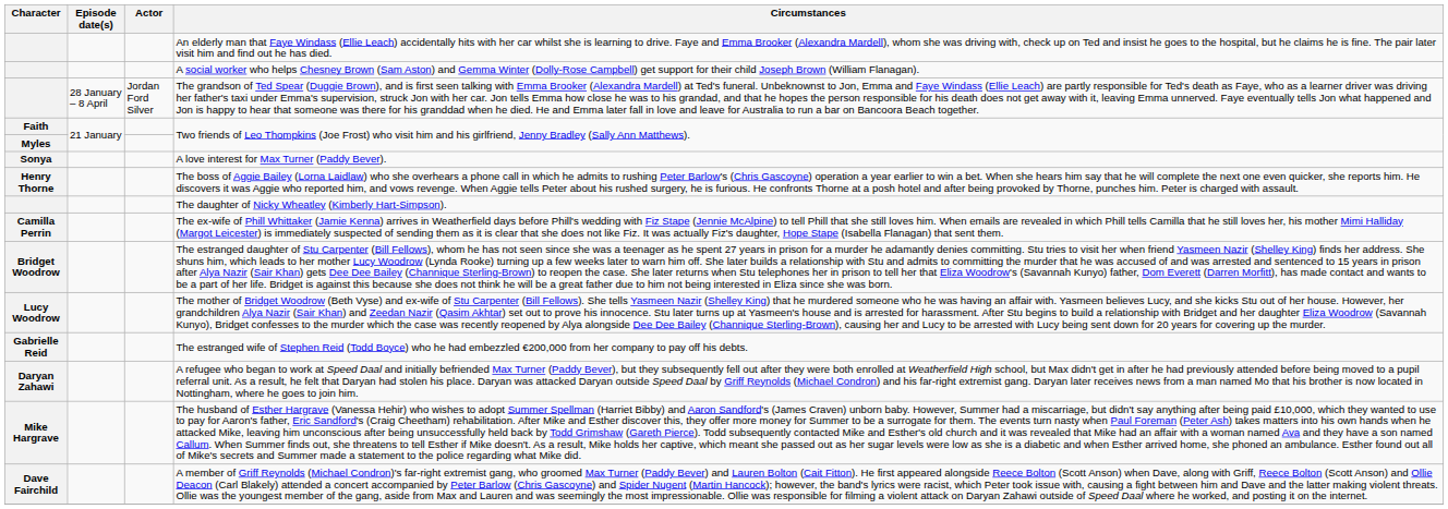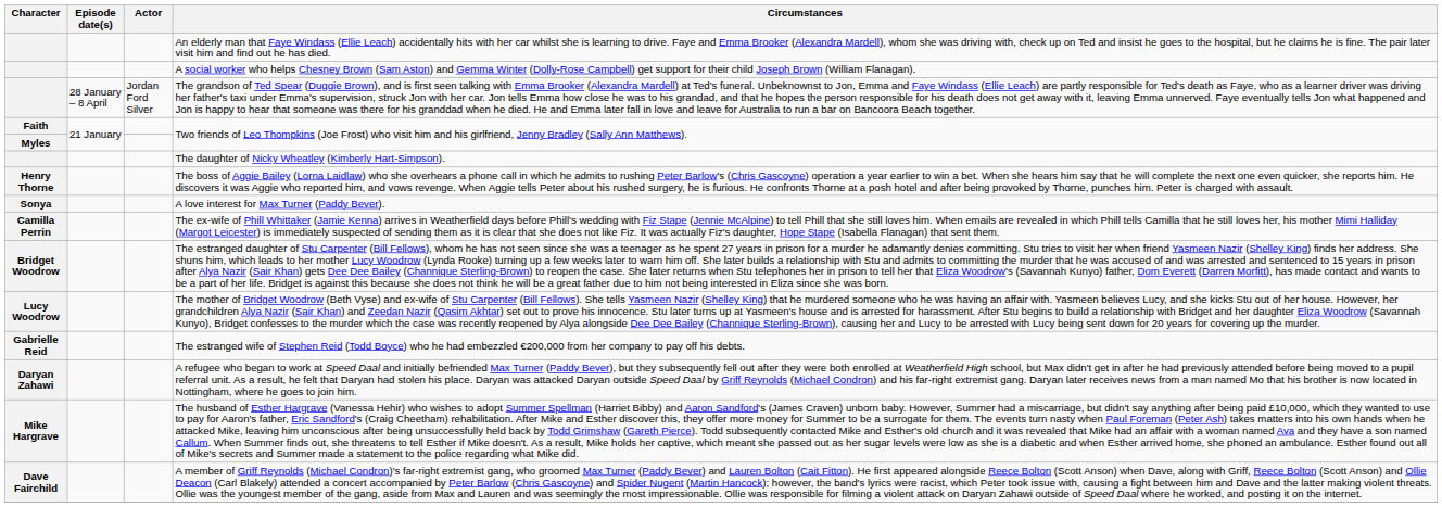 <table class="wikitable plainrowheaders" style="font-size:90%">
 <tr valign="top">
 <th scope="col">Character</th>
 <th scope="col">Episode date(s)</th>
 <th scope="col">Actor</th>
 <th scope="col">Circumstances</th>
 </tr>
 <tr>
 <th scope="row"> </th>
 <td></td>
 <td></td>
 <td>An elderly man that <a href='#'>Faye Windass</a> (<a href='#'>Ellie Leach</a>) accidentally hits with her car whilst she is learning to drive. Faye and <a href='#'>Emma Brooker</a> (<a href='#'>Alexandra Mardell</a>), whom she was driving with, check up on Ted and insist he goes to the hospital, but he claims he is fine. The pair later visit him and find out he has died.</td>
 </tr>
 <tr>
 <th scope="row"> </th>
 <td></td>
 <td></td>
 <td>A <a href='#'>social worker</a> who helps <a href='#'>Chesney Brown</a> (<a href='#'>Sam Aston</a>) and <a href='#'>Gemma Winter</a> (<a href='#'>Dolly-Rose Campbell</a>) get support for their child <a href='#'>Joseph Brown</a> (William Flanagan).</td>
 </tr>
 <tr>
 <th scope="row"> </th>
 <td>28 January – 8 April</td>
 <td>Jordan Ford Silver</td>
 <td>The grandson of <a href='#'>Ted Spear</a> (<a href='#'>Duggie Brown</a>), and is first seen talking with <a href='#'>Emma Brooker</a> (<a href='#'>Alexandra Mardell</a>) at Ted's funeral. Unbeknownst to Jon, Emma and <a href='#'>Faye Windass</a> (<a href='#'>Ellie Leach</a>) are partly responsible for Ted's death as Faye, who as a learner driver was driving her father's taxi under Emma's supervision, struck Jon with her car. Jon tells Emma how close he was to his grandad, and that he hopes the person responsible for his death does not get away with it, leaving Emma unnerved. Faye eventually tells Jon what happened and Jon is happy to hear that someone was there for his granddad when he died. He and Emma later fall in love and leave for Australia to run a bar on Bancoora Beach together.</td>
 </tr>
 <tr>
 <th scope="row">Faith </th>
 <td rowspan="2">21 January</td>
 <td></td>
 <td rowspan="2">Two friends of <a href='#'>Leo Thompkins</a> (Joe Frost) who visit him and his girlfriend, <a href='#'>Jenny Bradley</a> (<a href='#'>Sally Ann Matthews</a>).</td>
 </tr>
 <tr>
 <th scope="row">Myles </th>
 <td></td>
 </tr>
 <tr>
-<th scope="row">Sonya </th>
+<th scope="row"> </th>
 <td></td>
 <td></td>
-<td>A love interest for <a href='#'>Max Turner</a> (<a href='#'>Paddy Bever</a>).</td>
+<td>The daughter of <a href='#'>Nicky Wheatley</a> (<a href='#'>Kimberly Hart-Simpson</a>).</td>
 </tr>
 <tr>
 <th scope="row">Henry Thorne </th>
 <td></td>
 <td></td>
 <td>The boss of <a href='#'>Aggie Bailey</a> (<a href='#'>Lorna Laidlaw</a>) who she overhears a phone call in which he admits to rushing <a href='#'>Peter Barlow</a>'s (<a href='#'>Chris Gascoyne</a>) operation a year earlier to win a bet. When she hears him say that he will complete the next one even quicker, she reports him. He discovers it was Aggie who reported him, and vows revenge. When Aggie tells Peter about his rushed surgery, he is furious. He confronts Thorne at a posh hotel and after being provoked by Thorne, punches him. Peter is charged with assault.</td>
 </tr>
 <tr>
-<th scope="row"> </th>
+<th scope="row">Sonya </th>
 <td></td>
 <td></td>
-<td>The daughter of <a href='#'>Nicky Wheatley</a> (<a href='#'>Kimberly Hart-Simpson</a>).</td>
+<td>A love interest for <a href='#'>Max Turner</a> (<a href='#'>Paddy Bever</a>).</td>
 </tr>
 <tr>
 <th scope="row">Camilla Perrin </th>
 <td></td>
 <td></td>
 <td>The ex-wife of <a href='#'>Phill Whittaker</a> (<a href='#'>Jamie Kenna</a>) arrives in Weatherfield days before Phill's wedding with <a href='#'>Fiz Stape</a> (<a href='#'>Jennie McAlpine</a>) to tell Phill that she still loves him. When emails are revealed in which Phill tells Camilla that he still loves her, his mother <a href='#'>Mimi Halliday</a> (<a href='#'>Margot Leicester</a>) is immediately suspected of sending them as it is clear that she does not like Fiz. It was actually Fiz's daughter, <a href='#'>Hope Stape</a> (Isabella Flanagan) that sent them.</td>
 </tr>
 <tr>
 <th scope="row">Bridget Woodrow </th>
 <td></td>
 <td></td>
 <td>The estranged daughter of <a href='#'>Stu Carpenter</a> (<a href='#'>Bill Fellows</a>), whom he has not seen since she was a teenager as he spent 27 years in prison for a murder he adamantly denies committing. Stu tries to visit her when friend <a href='#'>Yasmeen Nazir</a> (<a href='#'>Shelley King</a>) finds her address. She shuns him, which leads to her mother <a href='#'>Lucy Woodrow</a> (Lynda Rooke) turning up a few weeks later to warn him off. She later builds a relationship with Stu and admits to committing the murder that he was accused of and was arrested and sentenced to 15 years in prison after <a href='#'>Alya Nazir</a> (<a href='#'>Sair Khan</a>) gets <a href='#'>Dee Dee Bailey</a> (<a href='#'>Channique Sterling-Brown</a>) to reopen the case. She later returns when Stu telephones her in prison to tell her that <a href='#'>Eliza Woodrow</a>'s (Savannah Kunyo) father, <a href='#'>Dom Everett</a> (<a href='#'>Darren Morfitt</a>), has made contact and wants to be a part of her life. Bridget is against this because she does not think he will be a great father due to him not being interested in Eliza since she was born.</td>
 </tr>
 <tr>
 <th scope="row">Lucy Woodrow </th>
 <td></td>
 <td></td>
 <td>The mother of <a href='#'>Bridget Woodrow</a> (Beth Vyse) and ex-wife of <a href='#'>Stu Carpenter</a> (<a href='#'>Bill Fellows</a>). She tells <a href='#'>Yasmeen Nazir</a> (<a href='#'>Shelley King</a>) that he murdered someone who he was having an affair with. Yasmeen believes Lucy, and she kicks Stu out of her house. However, her grandchildren <a href='#'>Alya Nazir</a> (<a href='#'>Sair Khan</a>) and <a href='#'>Zeedan Nazir</a> (<a href='#'>Qasim Akhtar</a>) set out to prove his innocence. Stu later turns up at Yasmeen's house and is arrested for harassment. After Stu begins to build a relationship with Bridget and her daughter <a href='#'>Eliza Woodrow</a> (Savannah Kunyo), Bridget confesses to the murder which the case was recently reopened by Alya alongside <a href='#'>Dee Dee Bailey</a> (<a href='#'>Channique Sterling-Brown</a>), causing her and Lucy to be arrested with Lucy being sent down for 20 years for covering up the murder.</td>
 </tr>
 <tr>
 <th scope="row">Gabrielle Reid </th>
 <td></td>
 <td></td>
 <td>The estranged wife of <a href='#'>Stephen Reid</a> (<a href='#'>Todd Boyce</a>) who he had embezzled €200,000 from her company to pay off his debts.</td>
 </tr>
 <tr>
 <th scope="row">Daryan Zahawi </th>
 <td></td>
 <td></td>
 <td>A refugee who began to work at <em>Speed Daal</em> and initially befriended <a href='#'>Max Turner</a> (<a href='#'>Paddy Bever</a>), but they subsequently fell out after they were both enrolled at <em>Weatherfield High</em> school, but Max didn't get in after he had previously attended before being moved to a pupil referral unit. As a result, he felt that Daryan had stolen his place. Daryan was attacked Daryan outside <em>Speed Daal</em> by <a href='#'>Griff Reynolds</a> (<a href='#'>Michael Condron</a>) and his far-right extremist gang. Daryan later receives news from a man named Mo that his brother is now located in Nottingham, where he goes to join him.</td>
 </tr>
 <tr>
 <th scope="row">Mike Hargrave </th>
 <td></td>
 <td></td>
 <td>The husband of <a href='#'>Esther Hargrave</a> (Vanessa Hehir) who wishes to adopt <a href='#'>Summer Spellman</a> (Harriet Bibby) and <a href='#'>Aaron Sandford</a>'s (James Craven) unborn baby. However, Summer had a miscarriage, but didn't say anything after being paid £10,000, which they wanted to use to pay for Aaron's father, <a href='#'>Eric Sandford</a>'s (Craig Cheetham) rehabilitation. After Mike and Esther discover this, they offer more money for Summer to be a surrogate for them. The events turn nasty when <a href='#'>Paul Foreman</a> (<a href='#'>Peter Ash</a>) takes matters into his own hands when he attacked Mike, leaving him unconscious after being unsuccessfully held back by <a href='#'>Todd Grimshaw</a> (<a href='#'>Gareth Pierce</a>). Todd subsequently contacted Mike and Esther's old church and it was revealed that Mike had an affair with a woman named <a href='#'>Ava</a> and they have a son named <a href='#'>Callum</a>. When Summer finds out, she threatens  to tell Esther if Mike doesn't. As a result, Mike holds her captive, which meant she passed out as her sugar levels were low as she is a diabetic and when Esther arrived home, she phoned an ambulance. Esther found out all of Mike's secrets and Summer made a statement to the police regarding what Mike did.</td>
 </tr>
 <tr>
 <th scope="row">Dave Fairchild </th>
 <td></td>
 <td></td>
 <td>A member of <a href='#'>Griff Reynolds</a> (<a href='#'>Michael Condron</a>)'s far-right extremist gang, who groomed <a href='#'>Max Turner</a> (<a href='#'>Paddy Bever</a>) and <a href='#'>Lauren Bolton</a> (<a href='#'>Cait Fitton</a>). He first appeared alongside <a href='#'>Reece Bolton</a> (Scott Anson) when Dave, along with Griff, <a href='#'>Reece Bolton</a> (Scott Anson) and <a href='#'>Ollie Deacon</a> (Carl Blakely) attended a concert accompanied by <a href='#'>Peter Barlow</a> (<a href='#'>Chris Gascoyne</a>) and <a href='#'>Spider Nugent</a> (<a href='#'>Martin Hancock</a>); however, the band's lyrics were racist, which Peter took issue with, causing a fight between him and Dave and the latter making violent threats. Ollie was the youngest member of the gang, aside from Max and Lauren and was seemingly the most impressionable. Ollie was responsible for filming a violent attack on Daryan Zahawi outside of <em>Speed Daal</em> where he worked, and posting it on the internet.</td>
 </tr>
 <tr>
 </tr>
 </table>
